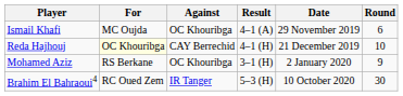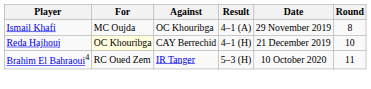 <table class="wikitable sortable">
 <tr>
 <th>Player</th>
 <th>For</th>
 <th>Against</th>
 <th>Result</th>
 <th>Date</th>
 <th>Round</th>
 </tr>
 <tr>
 <td> <a href='#'>Ismail Khafi</a></td>
 <td>MC Oujda</td>
 <td>OC Khouribga</td>
 <td align=center>4–1 (A)</td>
 <td align=center>29 November 2019</td>
-<td align=center>6</td>
+<td align=center>8</td>
 </tr>
 <tr>
 <td> <a href='#'>Reda Hajhouj</a></td>
 <td style="background: lightyellow;">OC Khouribga</td>
 <td>CAY Berrechid</td>
 <td align=center>4–1 (H)</td>
 <td align=center>21 December 2019</td>
 <td align=center>10</td>
 </tr>
 <tr>
-<td> <a href='#'>Mohamed Aziz</a></td>
-<td>RS Berkane</td>
-<td>OC Khouribga</td>
-<td align=center>3–1 (H)</td>
-<td align=center>2 January 2020</td>
-<td align=center>9</td>
-</tr>
-<tr>
 <td> <a href='#'>Brahim El Bahraoui</a><sup>4</sup></td>
 <td>RC Oued Zem</td>
 <td><a href='#'>IR Tanger</a></td>
 <td align=center>5–3 (H)</td>
 <td align=center>10 October 2020</td>
-<td align=center>30</td>
+<td align=center>11</td>
 </tr>
 </table>
